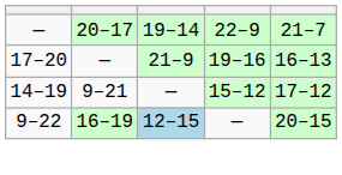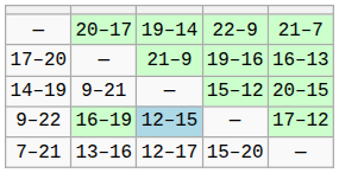 <table class="wikitable" style="text-align: center;">
 <tr>
 <th></th>
 <th></th>
 <th></th>
 <th></th>
 <th></th>
 </tr>
 <tr>
 <td>—</td>
 <td style="background:#ccffcc;">20–17</td>
 <td style="background:#ccffcc;">19–14</td>
 <td style="background:#ccffcc;">22–9</td>
 <td style="background:#ccffcc;">21–7</td>
 </tr>
 <tr>
 <td>17–20</td>
 <td>—</td>
 <td style="background:#ccffcc;">21–9</td>
 <td style="background:#ccffcc;">19–16</td>
 <td style="background:#ccffcc;">16–13</td>
 </tr>
 <tr>
 <td>14–19</td>
 <td>9–21</td>
 <td>—</td>
 <td style="background:#ccffcc;">15–12</td>
-<td style="background:#ccffcc;">17–12</td>
+<td style="background:#ccffcc;">20–15</td>
 </tr>
 <tr>
 <td>9–22</td>
 <td style="background:#ccffcc;">16–19</td>
 <td style="background: lightblue;">12–15</td>
 <td>—</td>
-<td style="background:#ccffcc;">20–15</td>
+<td style="background:#ccffcc;">17–12</td>
+</tr>
+<tr>
+<td>7–21</td>
+<td>13–16</td>
+<td>12–17</td>
+<td>15–20</td>
+<td>—</td>
 </tr>
 </table>
